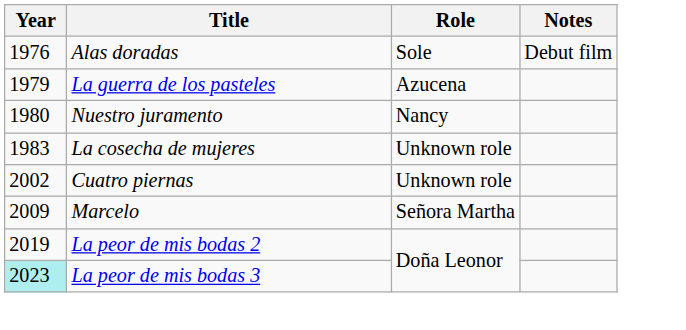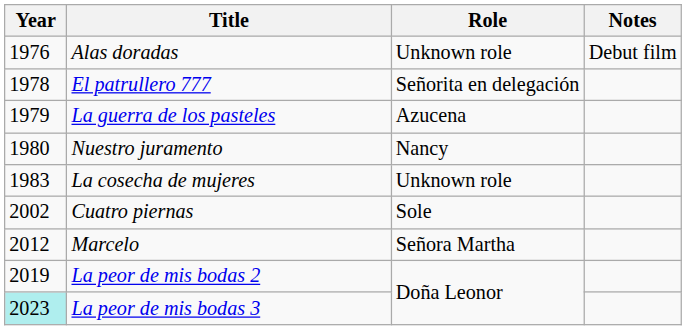 <table class="wikitable sortable">
 <tr>
 <th width="42">Year</th>
 <th width="250">Title</th>
 <th>Role</th>
 <th class="unsortable">Notes</th>
 </tr>
 <tr>
 <td>1976</td>
 <td><em>Alas doradas</em></td>
-<td>Sole</td>
+<td>Unknown role</td>
 <td>Debut film</td>
+</tr>
+<tr>
+<td>1978</td>
+<td><em><a href='#'>El patrullero 777</a></em></td>
+<td>Señorita en delegación</td>
+<td></td>
 </tr>
 <tr>
 <td>1979</td>
 <td><em><a href='#'>La guerra de los pasteles</a></em></td>
 <td>Azucena</td>
 <td></td>
 </tr>
 <tr>
 <td>1980</td>
 <td><em>Nuestro juramento</em></td>
 <td>Nancy</td>
 <td></td>
 </tr>
 <tr>
 <td>1983</td>
 <td><em>La cosecha de mujeres</em></td>
 <td>Unknown role</td>
 <td></td>
 </tr>
 <tr>
 <td>2002</td>
 <td><em>Cuatro piernas</em></td>
-<td>Unknown role</td>
+<td>Sole</td>
 <td></td>
 </tr>
 <tr>
-<td>2009</td>
+<td>2012</td>
 <td><em>Marcelo</em></td>
 <td>Señora Martha</td>
 <td></td>
 </tr>
 <tr>
 <td>2019</td>
 <td><em><a href='#'>La peor de mis bodas 2</a></em></td>
 <td rowspan=2>Doña Leonor</td>
 <td></td>
 </tr>
 <tr>
 <td style="background: paleturquoise;">2023</td>
 <td><em><a href='#'>La peor de mis bodas 3</a></em></td>
 <td></td>
 </tr>
 </table>
